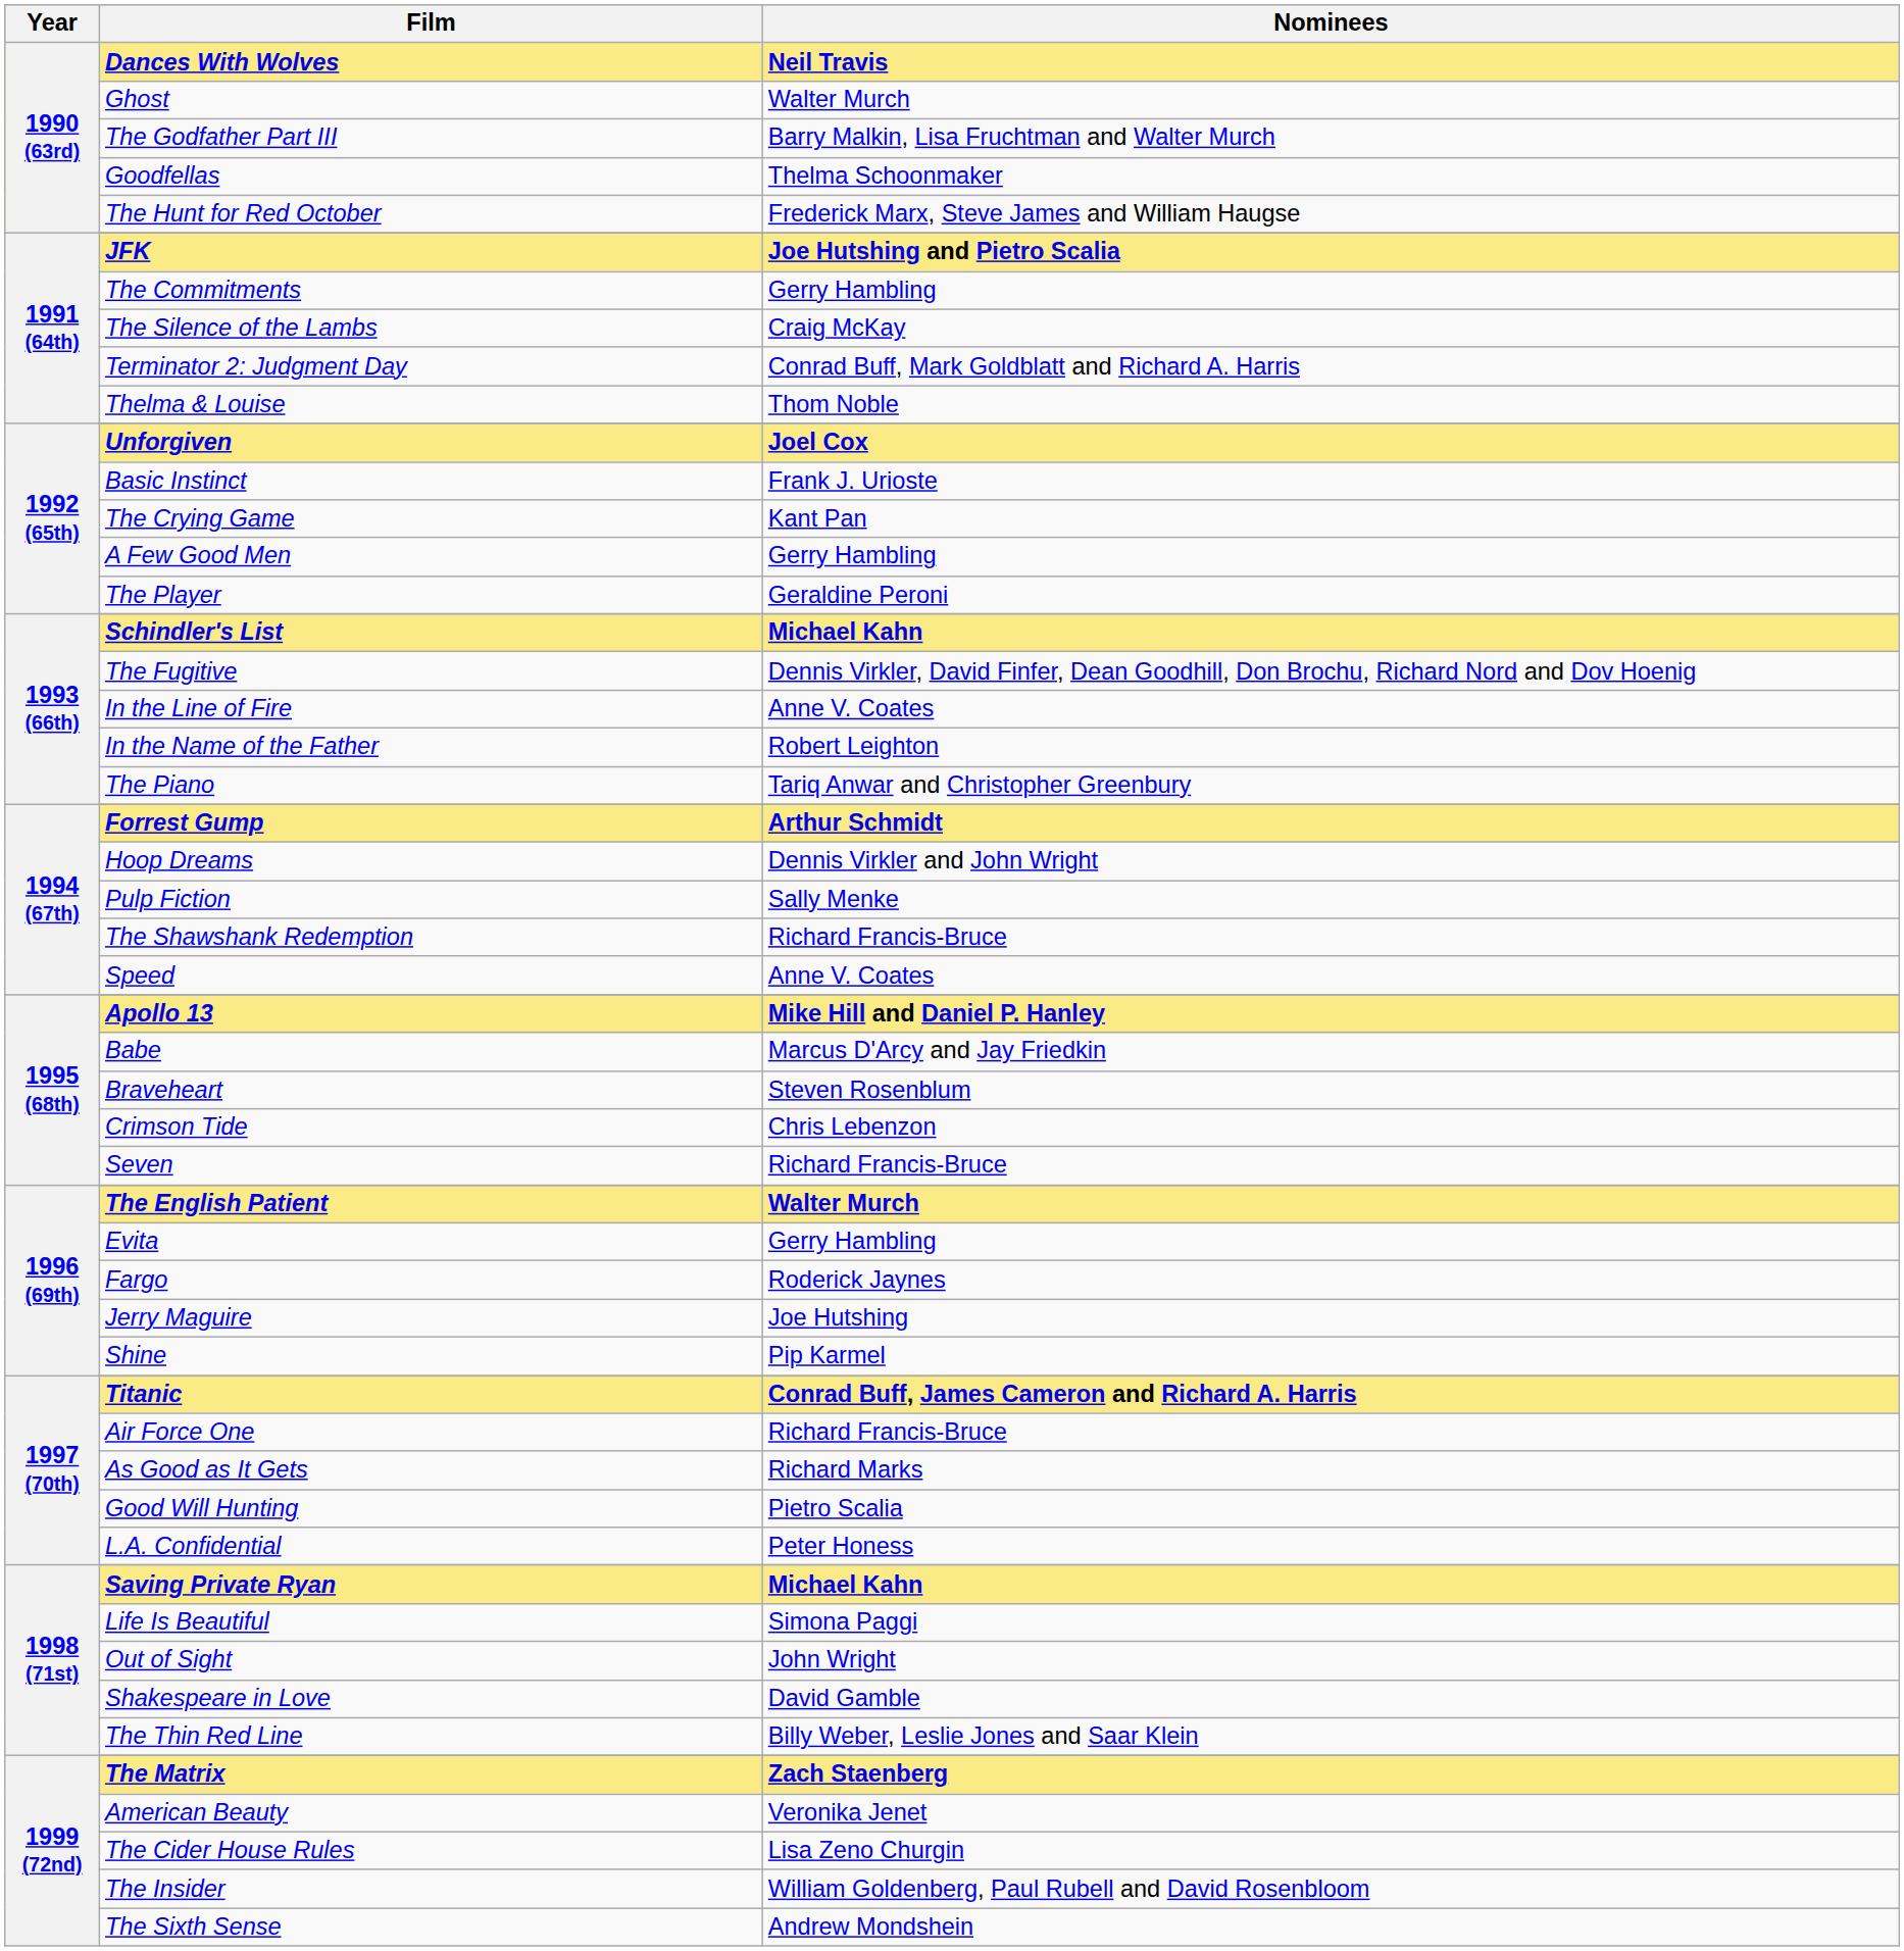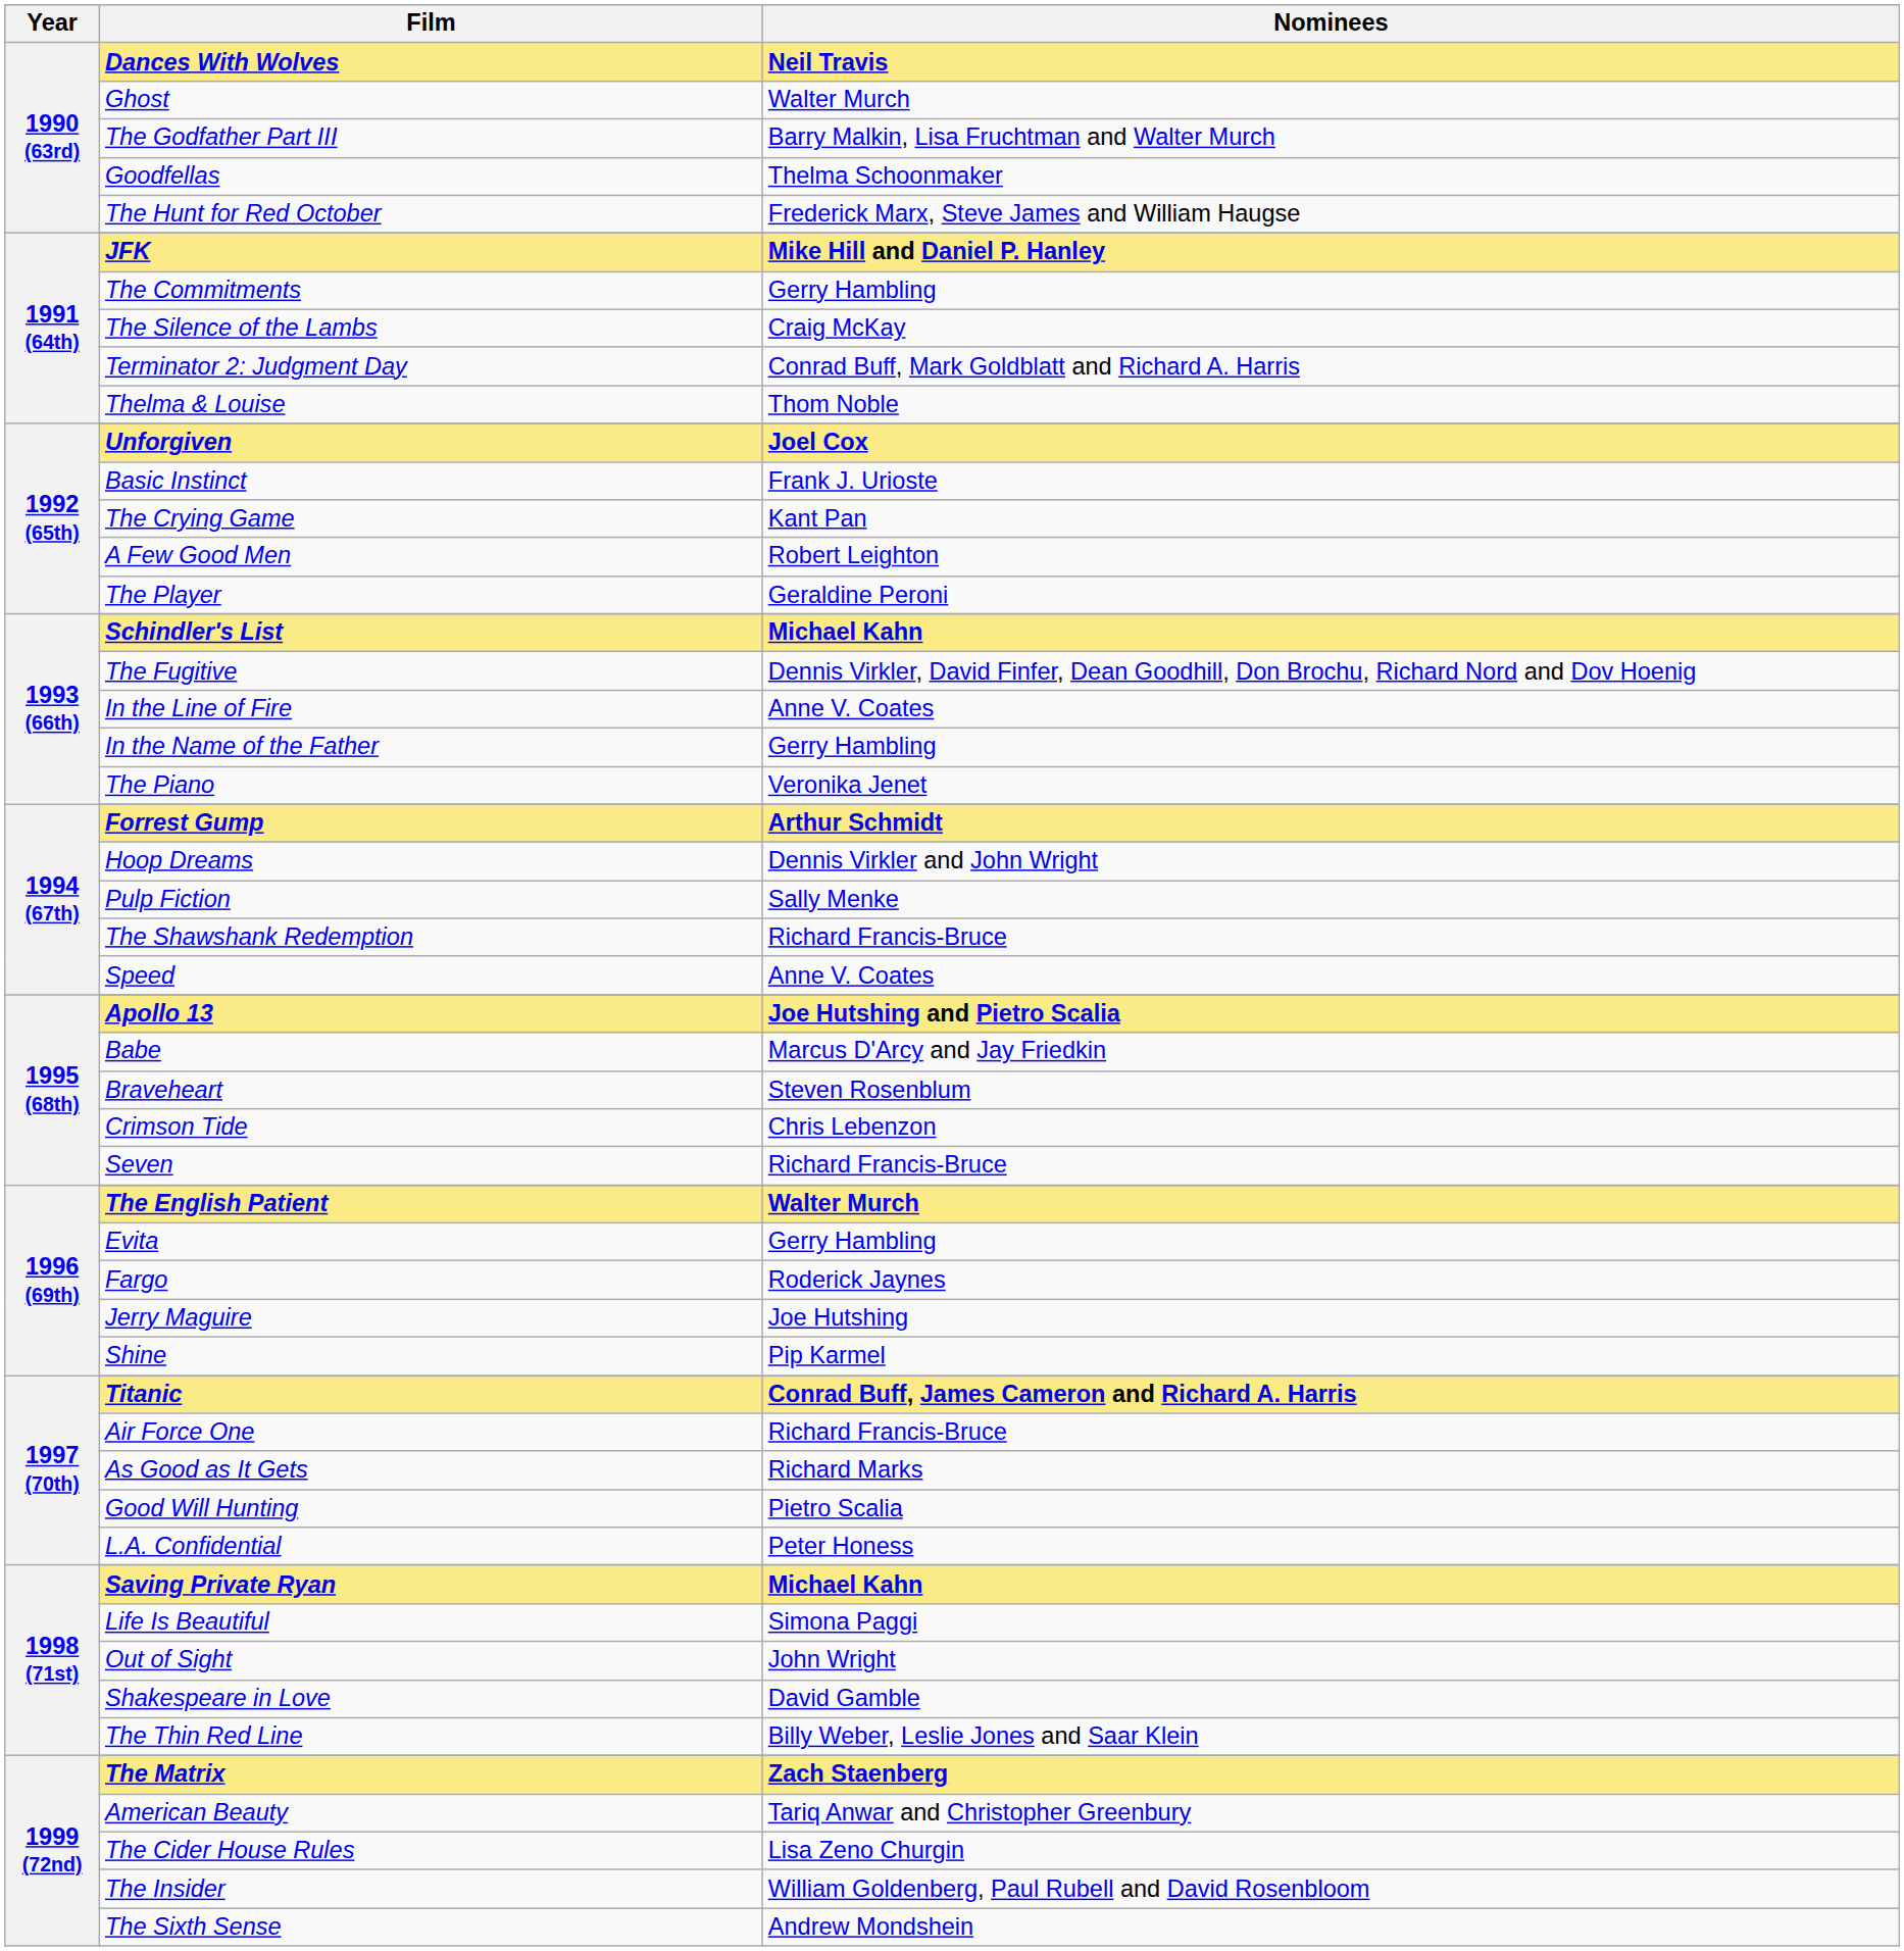 <table class="wikitable" style="width:100%">
 <tr bgcolor="#bebebe">
 <th width="5%">Year</th>
 <th width="35%">Film</th>
 <th width="60%">Nominees</th>
 </tr>
 <tr style="background:#FAEB86">
 <th rowspan="5"><a href='#'>1990</a><br><small><a href='#'>(63rd)</a></small></th>
 <td><strong><em><a href='#'>Dances With Wolves</a></em></strong></td>
 <td><strong><a href='#'>Neil Travis</a></strong></td>
 </tr>
 <tr>
 <td><em><a href='#'>Ghost</a></em></td>
 <td><a href='#'>Walter Murch</a></td>
 </tr>
 <tr>
 <td><em><a href='#'>The Godfather Part III</a></em></td>
 <td><a href='#'>Barry Malkin</a>, <a href='#'>Lisa Fruchtman</a> and <a href='#'>Walter Murch</a></td>
 </tr>
 <tr>
 <td><em><a href='#'>Goodfellas</a></em></td>
 <td><a href='#'>Thelma Schoonmaker</a></td>
 </tr>
 <tr>
 <td><em><a href='#'>The Hunt for Red October</a></em></td>
 <td><a href='#'>Frederick Marx</a>, <a href='#'>Steve James</a> and William Haugse</td>
 </tr>
 <tr>
 <th rowspan="6" style="text-align:center"><a href='#'>1991</a><br><small><a href='#'>(64th)</a></small></th>
 </tr>
 <tr style="background:#FAEB86">
 <td><strong><em><a href='#'>JFK</a></em></strong></td>
-<td><strong><a href='#'>Joe Hutshing</a> and <a href='#'>Pietro Scalia</a></strong></td>
+<td><strong><a href='#'>Mike Hill</a> and <a href='#'>Daniel P. Hanley</a></strong></td>
 </tr>
 <tr>
 <td><em><a href='#'>The Commitments</a></em></td>
 <td><a href='#'>Gerry Hambling</a></td>
 </tr>
 <tr>
 <td><em><a href='#'>The Silence of the Lambs</a></em></td>
 <td><a href='#'>Craig McKay</a></td>
 </tr>
 <tr>
 <td><em><a href='#'>Terminator 2: Judgment Day</a></em></td>
 <td><a href='#'>Conrad Buff</a>, <a href='#'>Mark Goldblatt</a> and <a href='#'>Richard A. Harris</a></td>
 </tr>
 <tr>
 <td><em><a href='#'>Thelma & Louise</a></em></td>
 <td><a href='#'>Thom Noble</a></td>
 </tr>
 <tr>
 <th rowspan="6" style="text-align:center"><a href='#'>1992</a><br><small><a href='#'>(65th)</a></small></th>
 </tr>
 <tr style="background:#FAEB86">
 <td><strong><em><a href='#'>Unforgiven</a></em></strong></td>
 <td><strong><a href='#'>Joel Cox</a></strong></td>
 </tr>
 <tr>
 <td><em><a href='#'>Basic Instinct</a></em></td>
 <td><a href='#'>Frank J. Urioste</a></td>
 </tr>
 <tr>
 <td><em><a href='#'>The Crying Game</a></em></td>
 <td><a href='#'>Kant Pan</a></td>
 </tr>
 <tr>
 <td><em><a href='#'>A Few Good Men</a></em></td>
-<td><a href='#'>Gerry Hambling</a></td>
+<td><a href='#'>Robert Leighton</a></td>
 </tr>
 <tr>
 <td><em><a href='#'>The Player</a></em></td>
 <td><a href='#'>Geraldine Peroni</a></td>
 </tr>
 <tr>
 <th rowspan="6" style="text-align:center"><a href='#'>1993</a><br><small><a href='#'>(66th)</a></small></th>
 </tr>
 <tr style="background:#FAEB86">
 <td><strong><em><a href='#'>Schindler's List</a></em></strong></td>
 <td><strong><a href='#'>Michael Kahn</a></strong></td>
 </tr>
 <tr>
 <td><em><a href='#'>The Fugitive</a></em></td>
 <td><a href='#'>Dennis Virkler</a>, <a href='#'>David Finfer</a>, <a href='#'>Dean Goodhill</a>, <a href='#'>Don Brochu</a>, <a href='#'>Richard Nord</a> and <a href='#'>Dov Hoenig</a></td>
 </tr>
 <tr>
 <td><em><a href='#'>In the Line of Fire</a></em></td>
 <td><a href='#'>Anne V. Coates</a></td>
 </tr>
 <tr>
 <td><em><a href='#'>In the Name of the Father</a></em></td>
-<td><a href='#'>Robert Leighton</a></td>
+<td><a href='#'>Gerry Hambling</a></td>
 </tr>
 <tr>
 <td><em><a href='#'>The Piano</a></em></td>
-<td><a href='#'>Tariq Anwar</a> and <a href='#'>Christopher Greenbury</a></td>
+<td><a href='#'>Veronika Jenet</a></td>
 </tr>
 <tr>
 <th rowspan="6" style="text-align:center"><a href='#'>1994</a><br><small><a href='#'>(67th)</a></small></th>
 </tr>
 <tr style="background:#FAEB86">
 <td><strong><em><a href='#'>Forrest Gump</a></em></strong></td>
 <td><strong><a href='#'>Arthur Schmidt</a></strong></td>
 </tr>
 <tr>
 <td><em><a href='#'>Hoop Dreams</a></em></td>
 <td><a href='#'>Dennis Virkler</a> and <a href='#'>John Wright</a></td>
 </tr>
 <tr>
 <td><em><a href='#'>Pulp Fiction</a></em></td>
 <td><a href='#'>Sally Menke</a></td>
 </tr>
 <tr>
 <td><em><a href='#'>The Shawshank Redemption</a></em></td>
 <td><a href='#'>Richard Francis-Bruce</a></td>
 </tr>
 <tr>
 <td><em><a href='#'>Speed</a></em></td>
 <td><a href='#'>Anne V. Coates</a></td>
 </tr>
 <tr>
 <th rowspan="6" style="text-align:center"><a href='#'>1995</a><br><small><a href='#'>(68th)</a></small></th>
 </tr>
 <tr style="background:#FAEB86">
 <td><strong><em><a href='#'>Apollo 13</a></em></strong></td>
-<td><strong><a href='#'>Mike Hill</a> and <a href='#'>Daniel P. Hanley</a></strong></td>
+<td><strong><a href='#'>Joe Hutshing</a> and <a href='#'>Pietro Scalia</a></strong></td>
 </tr>
 <tr>
 <td><em><a href='#'>Babe</a></em></td>
 <td><a href='#'>Marcus D'Arcy</a> and <a href='#'>Jay Friedkin</a></td>
 </tr>
 <tr>
 <td><em><a href='#'>Braveheart</a></em></td>
 <td><a href='#'>Steven Rosenblum</a></td>
 </tr>
 <tr>
 <td><em><a href='#'>Crimson Tide</a></em></td>
 <td><a href='#'>Chris Lebenzon</a></td>
 </tr>
 <tr>
 <td><em><a href='#'>Seven</a></em></td>
 <td><a href='#'>Richard Francis-Bruce</a></td>
 </tr>
 <tr>
 <th rowspan="6" style="text-align:center"><a href='#'>1996</a><br><small><a href='#'>(69th)</a></small></th>
 </tr>
 <tr style="background:#FAEB86">
 <td><strong><em><a href='#'>The English Patient</a></em></strong></td>
 <td><strong><a href='#'>Walter Murch</a></strong></td>
 </tr>
 <tr>
 <td><em><a href='#'>Evita</a></em></td>
 <td><a href='#'>Gerry Hambling</a></td>
 </tr>
 <tr>
 <td><em><a href='#'>Fargo</a></em></td>
 <td><a href='#'>Roderick Jaynes</a></td>
 </tr>
 <tr>
 <td><em><a href='#'>Jerry Maguire</a></em></td>
 <td><a href='#'>Joe Hutshing</a></td>
 </tr>
 <tr>
 <td><em><a href='#'>Shine</a></em></td>
 <td><a href='#'>Pip Karmel</a></td>
 </tr>
 <tr>
 <th rowspan="6" style="text-align:center"><a href='#'>1997</a><br><small><a href='#'>(70th)</a></small></th>
 </tr>
 <tr style="background:#FAEB86">
 <td><strong><em><a href='#'>Titanic</a></em></strong></td>
 <td><strong><a href='#'>Conrad Buff</a>, <a href='#'>James Cameron</a> and <a href='#'>Richard A. Harris</a></strong></td>
 </tr>
 <tr>
 <td><em><a href='#'>Air Force One</a></em></td>
 <td><a href='#'>Richard Francis-Bruce</a></td>
 </tr>
 <tr>
 <td><em><a href='#'>As Good as It Gets</a></em></td>
 <td><a href='#'>Richard Marks</a></td>
 </tr>
 <tr>
 <td><em><a href='#'>Good Will Hunting</a></em></td>
 <td><a href='#'>Pietro Scalia</a></td>
 </tr>
 <tr>
 <td><em><a href='#'>L.A. Confidential</a></em></td>
 <td><a href='#'>Peter Honess</a></td>
 </tr>
 <tr>
 <th rowspan="6" style="text-align:center"><a href='#'>1998</a><br><small><a href='#'>(71st)</a></small></th>
 </tr>
 <tr style="background:#FAEB86">
 <td><strong><em><a href='#'>Saving Private Ryan</a></em></strong></td>
 <td><strong><a href='#'>Michael Kahn</a></strong></td>
 </tr>
 <tr>
 <td><em><a href='#'>Life Is Beautiful</a></em></td>
 <td><a href='#'>Simona Paggi</a></td>
 </tr>
 <tr>
 <td><em><a href='#'>Out of Sight</a></em></td>
 <td><a href='#'>John Wright</a></td>
 </tr>
 <tr>
 <td><em><a href='#'>Shakespeare in Love</a></em></td>
 <td><a href='#'>David Gamble</a></td>
 </tr>
 <tr>
 <td><em><a href='#'>The Thin Red Line</a></em></td>
 <td><a href='#'>Billy Weber</a>, <a href='#'>Leslie Jones</a> and <a href='#'>Saar Klein</a></td>
 </tr>
 <tr>
 <th rowspan="6" style="text-align:center"><a href='#'>1999</a><br><small><a href='#'>(72nd)</a></small></th>
 </tr>
 <tr style="background:#FAEB86">
 <td><strong><em><a href='#'>The Matrix</a></em></strong></td>
 <td><strong><a href='#'>Zach Staenberg</a></strong></td>
 </tr>
 <tr>
 <td><em><a href='#'>American Beauty</a></em></td>
-<td><a href='#'>Veronika Jenet</a></td>
+<td><a href='#'>Tariq Anwar</a> and <a href='#'>Christopher Greenbury</a></td>
 </tr>
 <tr>
 <td><em><a href='#'>The Cider House Rules</a></em></td>
 <td><a href='#'>Lisa Zeno Churgin</a></td>
 </tr>
 <tr>
 <td><em><a href='#'>The Insider</a></em></td>
 <td><a href='#'>William Goldenberg</a>, <a href='#'>Paul Rubell</a> and <a href='#'>David Rosenbloom</a></td>
 </tr>
 <tr>
 <td><em><a href='#'>The Sixth Sense</a></em></td>
 <td><a href='#'>Andrew Mondshein</a></td>
 </tr>
 </table>
